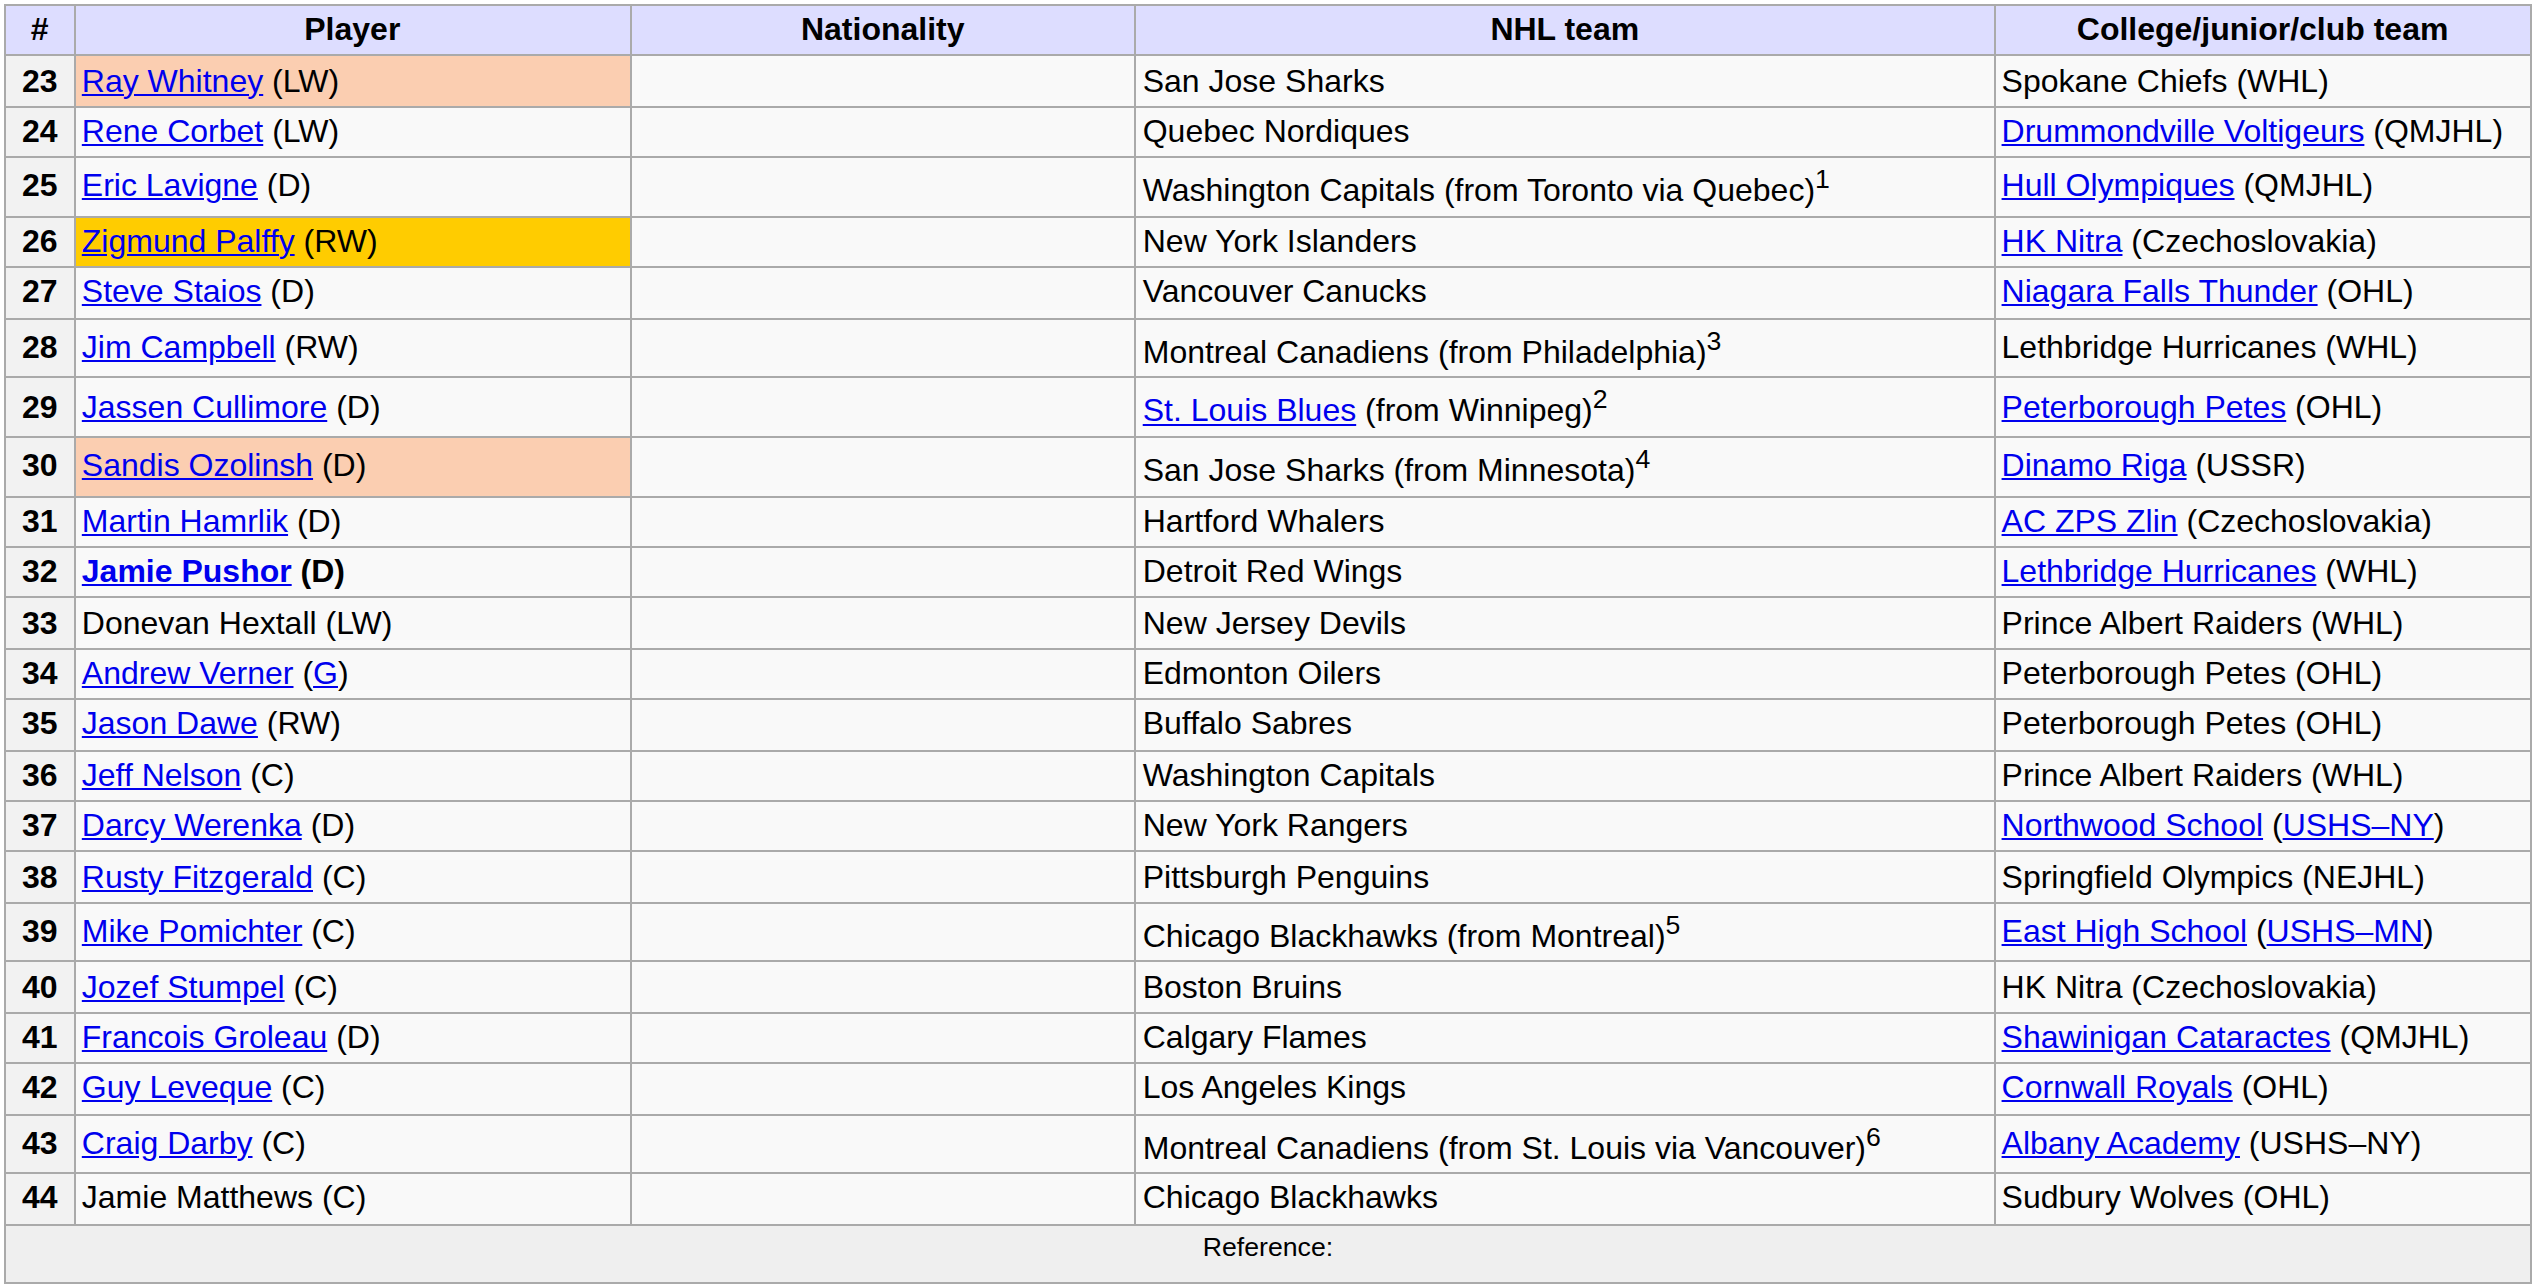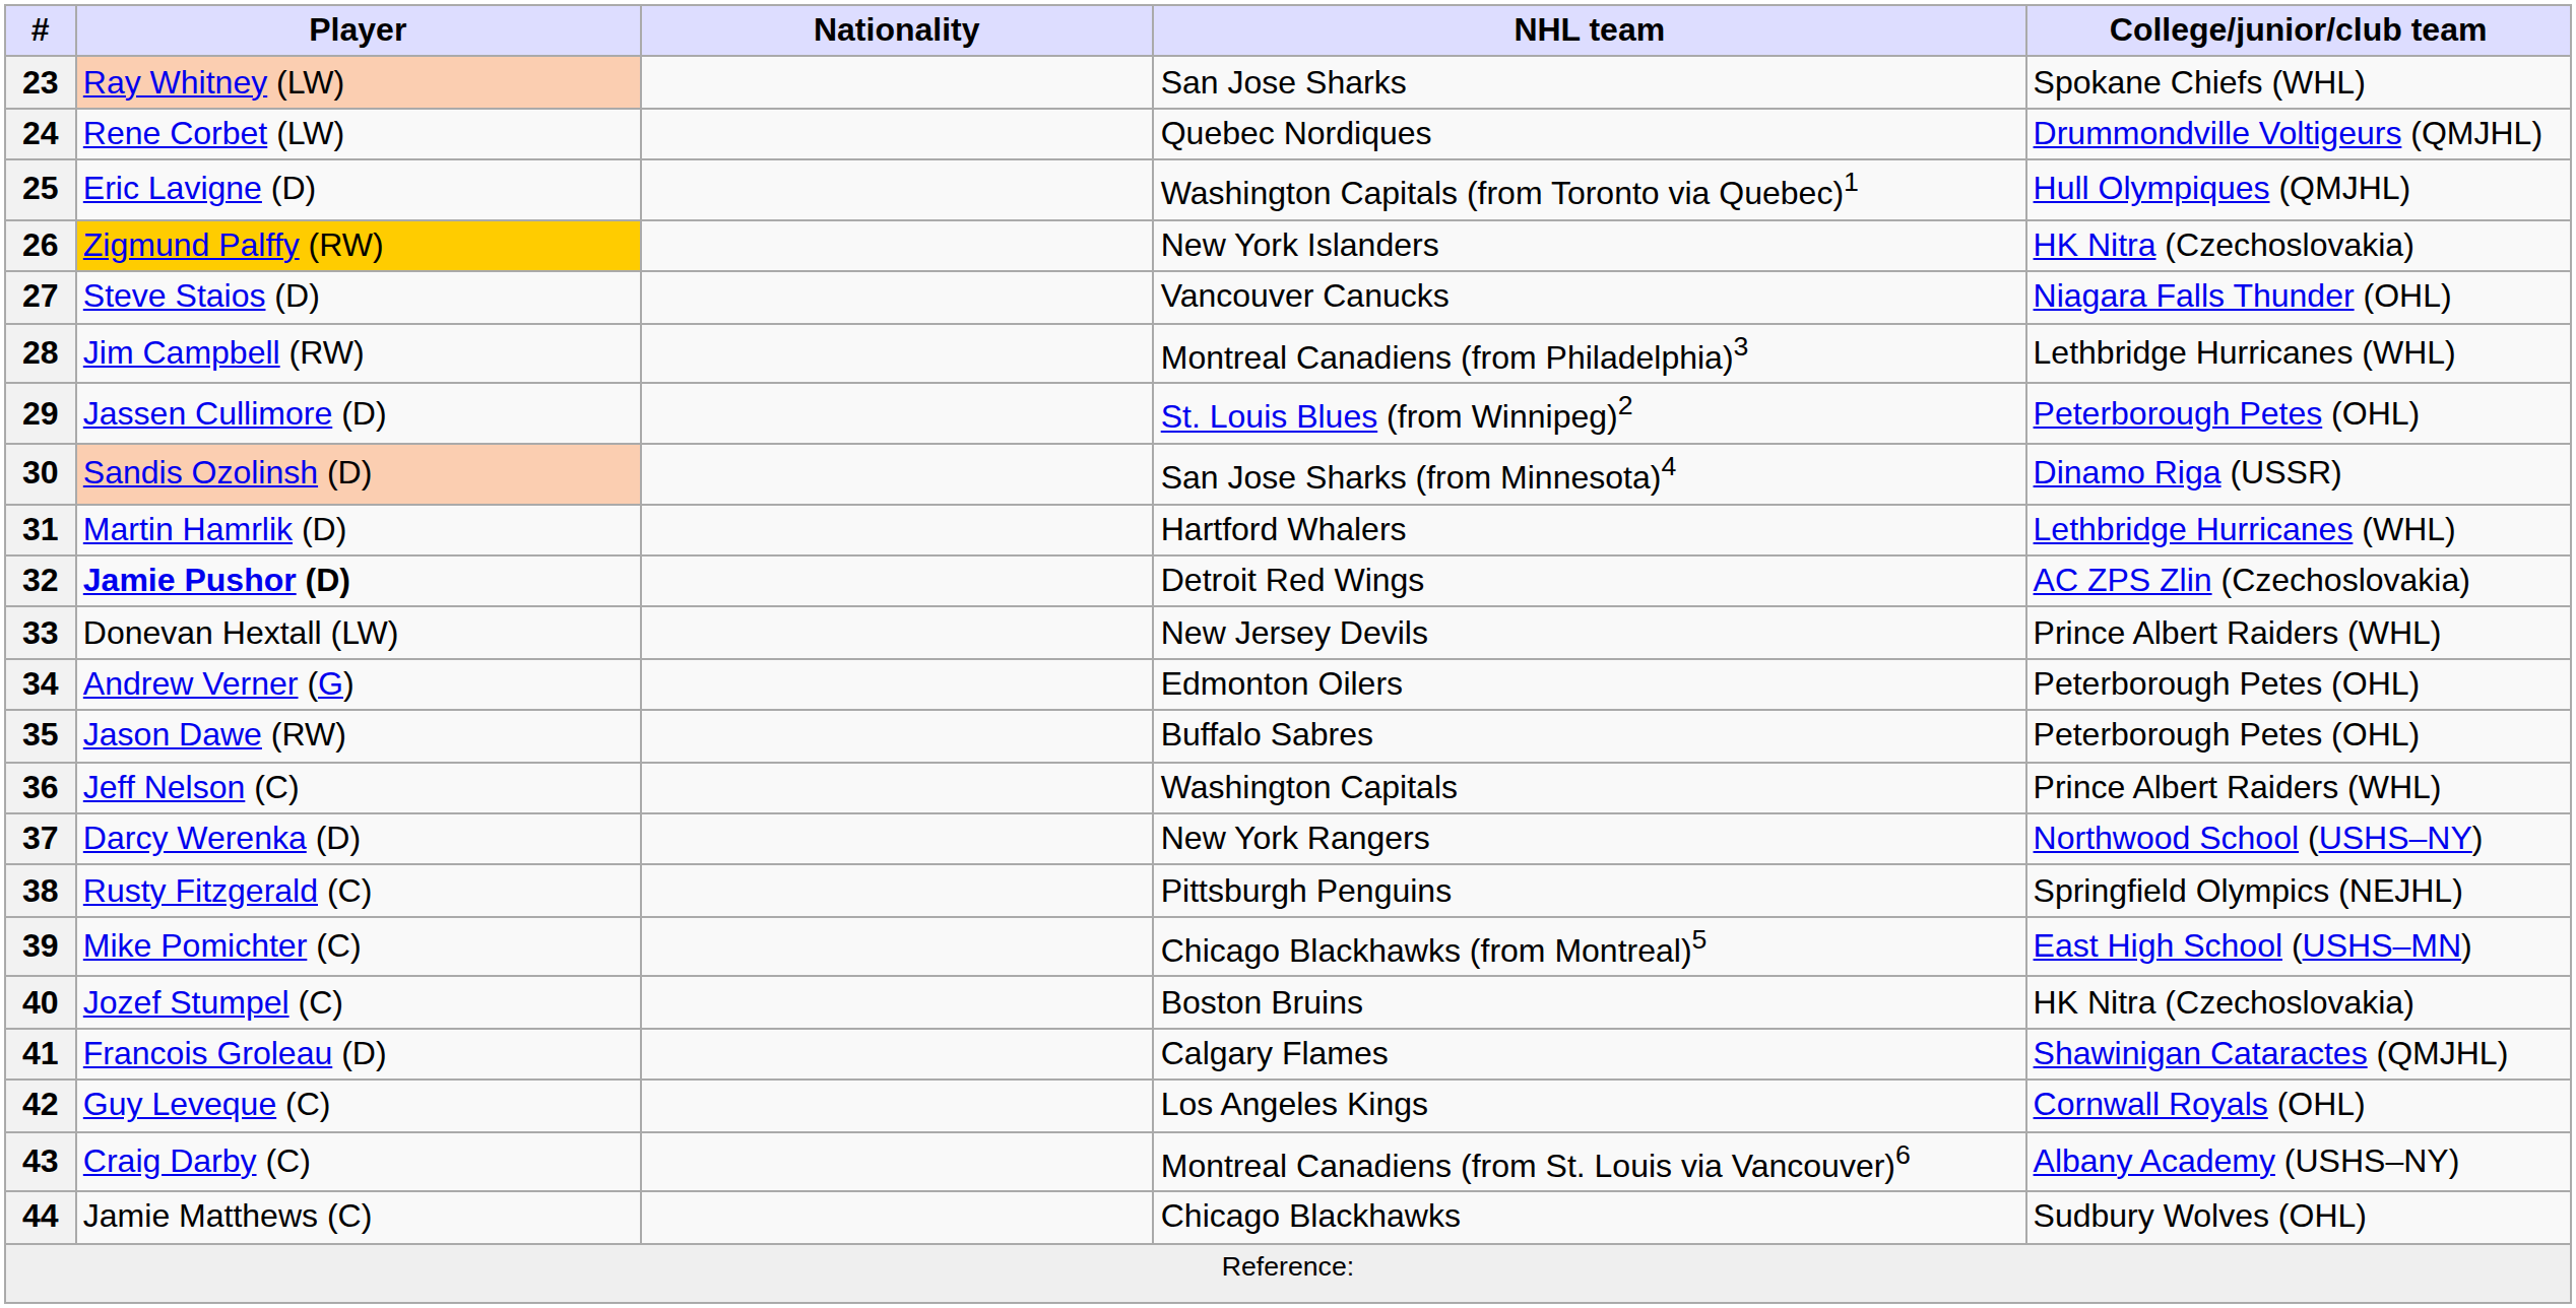 <table class="wikitable" style="width: 100%">
 <tr>
 <th style="background:#ddf; width:2.75%;">#</th>
 <th style="background:#ddf; width:22.0%;">Player</th>
 <th style="background:#ddf; width:20.0%;">Nationality</th>
 <th style="background:#ddf; width:34.0%;">NHL team</th>
 <th style="background:#ddf; width:100.0%;">College/junior/club team</th>
 </tr>
 <tr>
 <th>23</th>
 <td bgcolor="#FBCEB1"><a href='#'>Ray Whitney</a> (LW)</td>
 <td></td>
 <td>San Jose Sharks</td>
 <td>Spokane Chiefs (WHL)</td>
 </tr>
 <tr>
 <th>24</th>
 <td><a href='#'>Rene Corbet</a> (LW)</td>
 <td></td>
 <td>Quebec Nordiques</td>
 <td><a href='#'>Drummondville Voltigeurs</a> (QMJHL)</td>
 </tr>
 <tr>
 <th>25</th>
 <td><a href='#'>Eric Lavigne</a> (D)</td>
 <td></td>
 <td>Washington Capitals (from Toronto via Quebec)<sup>1</sup></td>
 <td><a href='#'>Hull Olympiques</a> (QMJHL)</td>
 </tr>
 <tr>
 <th>26</th>
 <td bgcolor="#FFCC00"><a href='#'>Zigmund Palffy</a> (RW)</td>
 <td></td>
 <td>New York Islanders</td>
 <td><a href='#'>HK Nitra</a> (Czechoslovakia)</td>
 </tr>
 <tr>
 <th>27</th>
 <td><a href='#'>Steve Staios</a> (D)</td>
 <td></td>
 <td>Vancouver Canucks</td>
 <td><a href='#'>Niagara Falls Thunder</a> (OHL)</td>
 </tr>
 <tr>
 <th>28</th>
 <td><a href='#'>Jim Campbell</a> (RW)</td>
 <td></td>
 <td>Montreal Canadiens (from Philadelphia)<sup>3</sup></td>
 <td>Lethbridge Hurricanes (WHL)</td>
 </tr>
 <tr>
 <th>29</th>
 <td><a href='#'>Jassen Cullimore</a> (D)</td>
 <td></td>
 <td><a href='#'>St. Louis Blues</a> (from Winnipeg)<sup>2</sup></td>
 <td><a href='#'>Peterborough Petes</a> (OHL)</td>
 </tr>
 <tr>
 <th>30</th>
 <td bgcolor="#FBCEB1"><a href='#'>Sandis Ozolinsh</a> (D)</td>
 <td></td>
 <td>San Jose Sharks (from Minnesota)<sup>4</sup></td>
 <td><a href='#'>Dinamo Riga</a> (USSR)</td>
 </tr>
 <tr>
 <th>31</th>
 <td><a href='#'>Martin Hamrlik</a> (D)</td>
 <td></td>
 <td>Hartford Whalers</td>
-<td><a href='#'>AC ZPS Zlin</a> (Czechoslovakia)</td>
+<td><a href='#'>Lethbridge Hurricanes</a> (WHL)</td>
 </tr>
 <tr>
 <th>32</th>
 <td><strong><a href='#'>Jamie Pushor</a> (D)</strong></td>
 <td></td>
 <td>Detroit Red Wings</td>
-<td><a href='#'>Lethbridge Hurricanes</a> (WHL)</td>
+<td><a href='#'>AC ZPS Zlin</a> (Czechoslovakia)</td>
 </tr>
 <tr>
 <th>33</th>
 <td>Donevan Hextall (LW)</td>
 <td></td>
 <td>New Jersey Devils</td>
 <td>Prince Albert Raiders (WHL)</td>
 </tr>
 <tr>
 <th>34</th>
 <td><a href='#'>Andrew Verner</a> (<a href='#'>G</a>)</td>
 <td></td>
 <td>Edmonton Oilers</td>
 <td>Peterborough Petes (OHL)</td>
 </tr>
 <tr>
 <th>35</th>
 <td><a href='#'>Jason Dawe</a> (RW)</td>
 <td></td>
 <td>Buffalo Sabres</td>
 <td>Peterborough Petes (OHL)</td>
 </tr>
 <tr>
 <th>36</th>
 <td><a href='#'>Jeff Nelson</a> (C)</td>
 <td></td>
 <td>Washington Capitals</td>
 <td>Prince Albert Raiders (WHL)</td>
 </tr>
 <tr>
 <th>37</th>
 <td><a href='#'>Darcy Werenka</a> (D)</td>
 <td></td>
 <td>New York Rangers</td>
 <td><a href='#'>Northwood School</a> (<a href='#'>USHS–NY</a>)</td>
 </tr>
 <tr>
 <th>38</th>
 <td><a href='#'>Rusty Fitzgerald</a> (C)</td>
 <td></td>
 <td>Pittsburgh Penguins</td>
 <td>Springfield Olympics (NEJHL)</td>
 </tr>
 <tr>
 <th>39</th>
 <td><a href='#'>Mike Pomichter</a> (C)</td>
 <td></td>
 <td>Chicago Blackhawks (from Montreal)<sup>5</sup></td>
 <td><a href='#'>East High School</a> (<a href='#'>USHS–MN</a>)</td>
 </tr>
 <tr>
 <th>40</th>
 <td><a href='#'>Jozef Stumpel</a> (C)</td>
 <td></td>
 <td>Boston Bruins</td>
 <td>HK Nitra (Czechoslovakia)</td>
 </tr>
 <tr>
 <th>41</th>
 <td><a href='#'>Francois Groleau</a> (D)</td>
 <td></td>
 <td>Calgary Flames</td>
 <td><a href='#'>Shawinigan Cataractes</a> (QMJHL)</td>
 </tr>
 <tr>
 <th>42</th>
 <td><a href='#'>Guy Leveque</a> (C)</td>
 <td></td>
 <td>Los Angeles Kings</td>
 <td><a href='#'>Cornwall Royals</a> (OHL)</td>
 </tr>
 <tr>
 <th>43</th>
 <td><a href='#'>Craig Darby</a> (C)</td>
 <td></td>
 <td>Montreal Canadiens (from St. Louis via Vancouver)<sup>6</sup></td>
 <td><a href='#'>Albany Academy</a> (USHS–NY)</td>
 </tr>
 <tr>
 <th>44</th>
 <td>Jamie Matthews (C)</td>
 <td></td>
 <td>Chicago Blackhawks</td>
 <td>Sudbury Wolves (OHL)</td>
 </tr>
 <tr>
 <td align=center colspan="6" bgcolor="#efefef"><sup>Reference:  </sup></td>
 </tr>
 </table>
